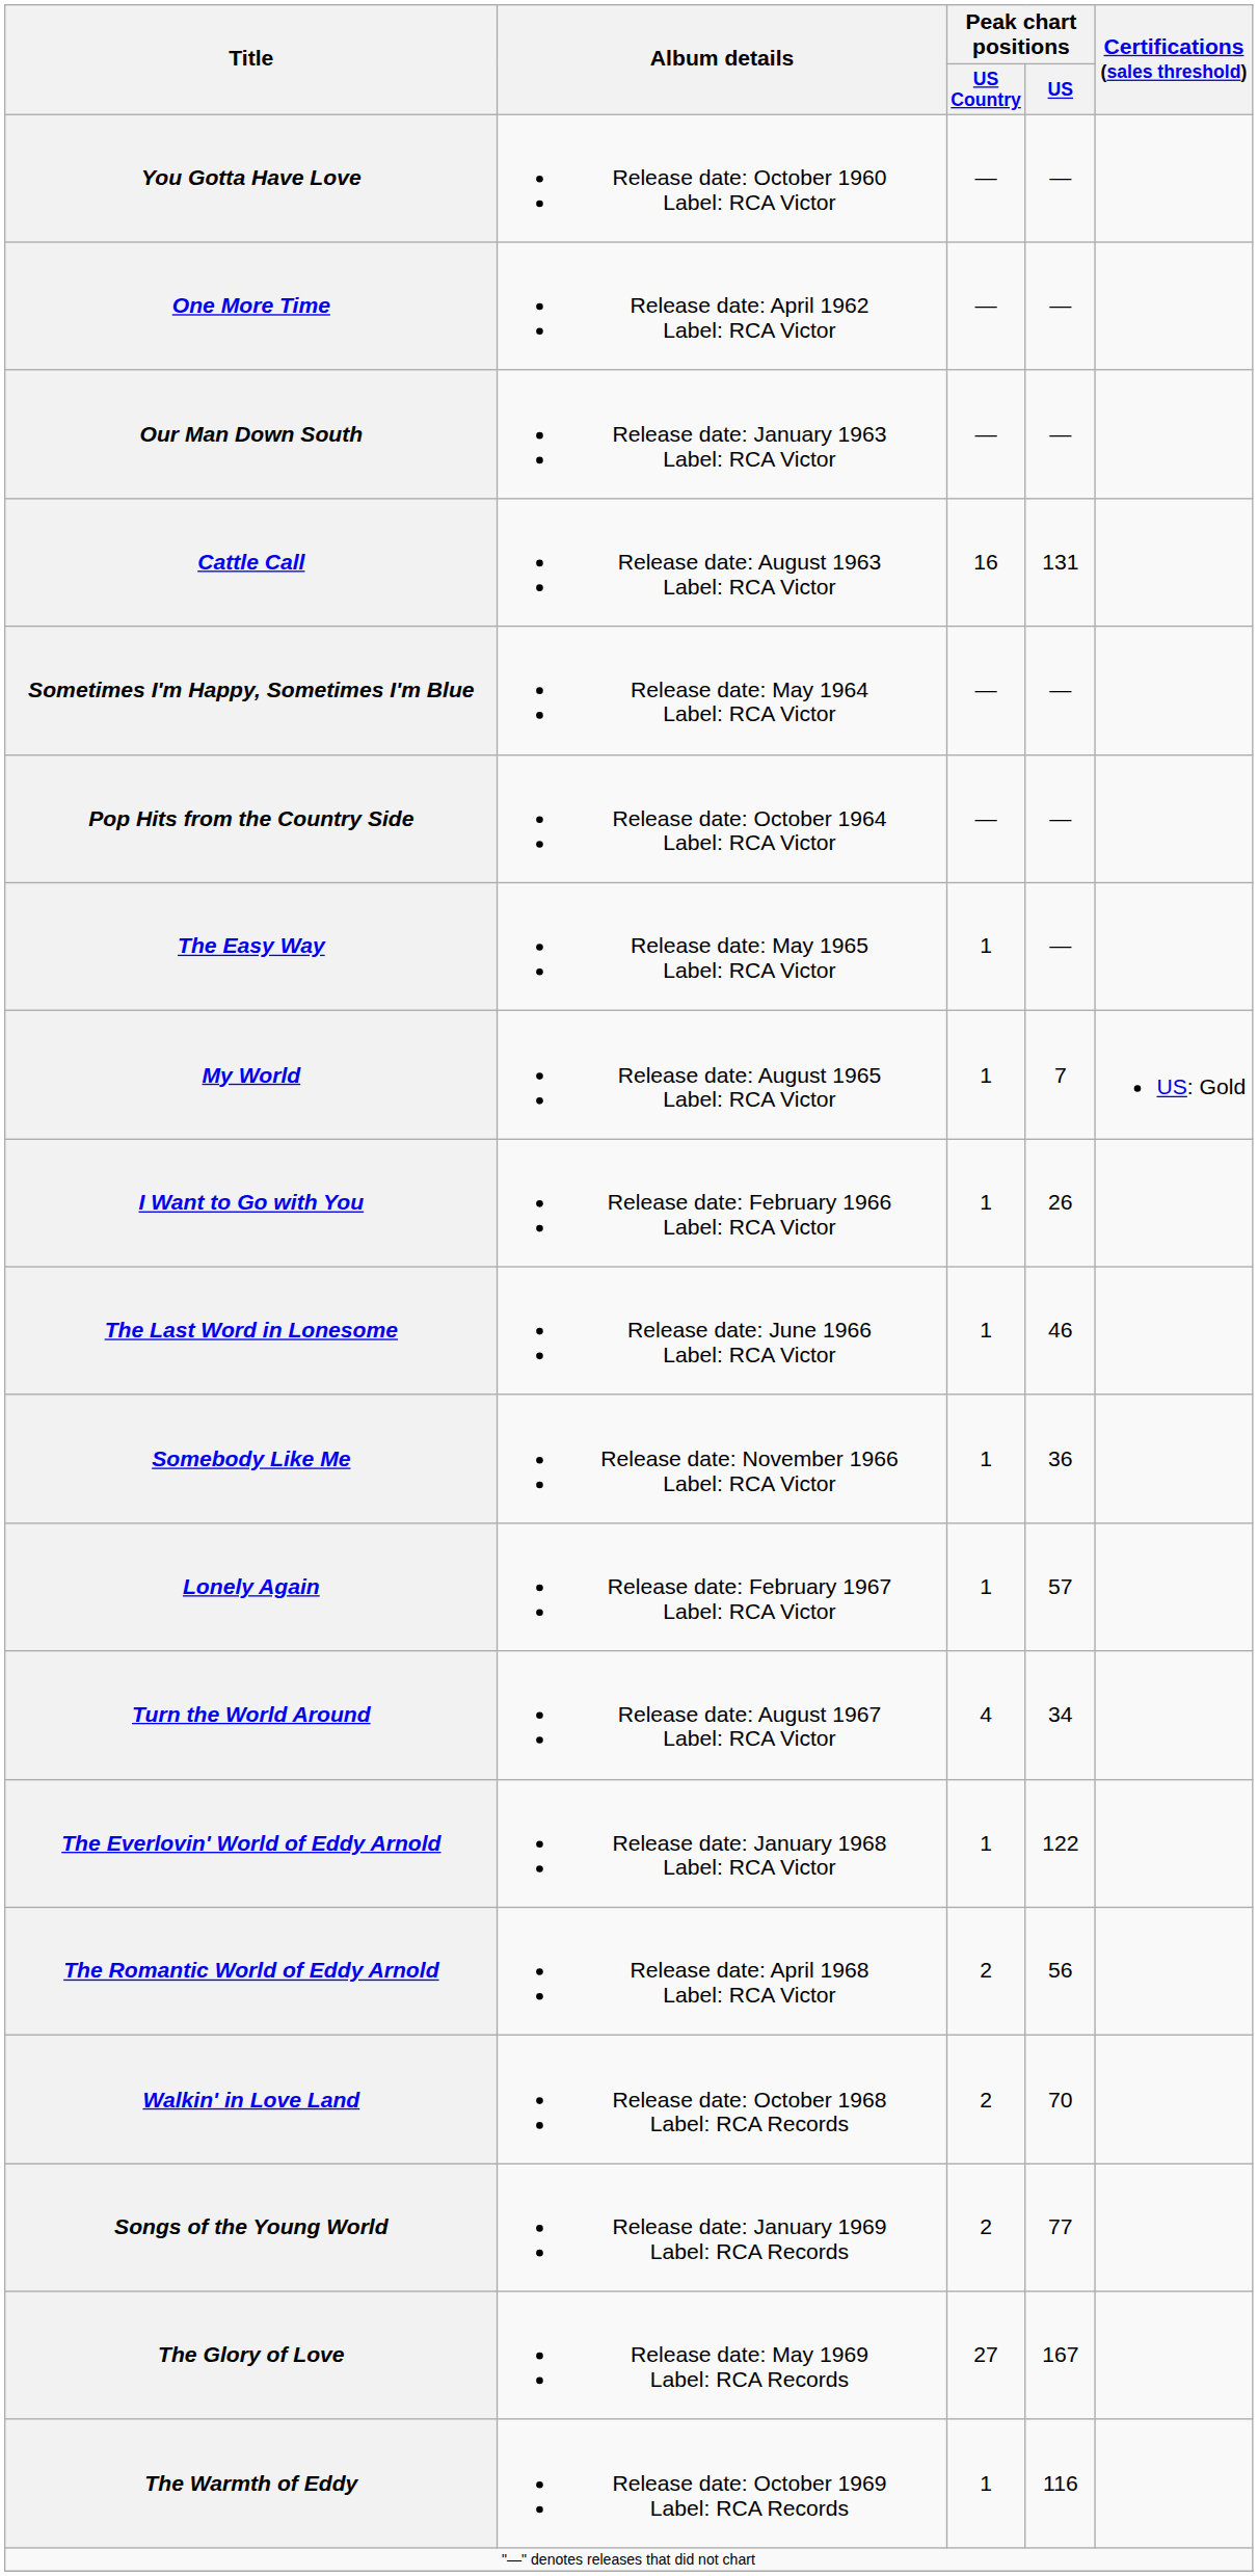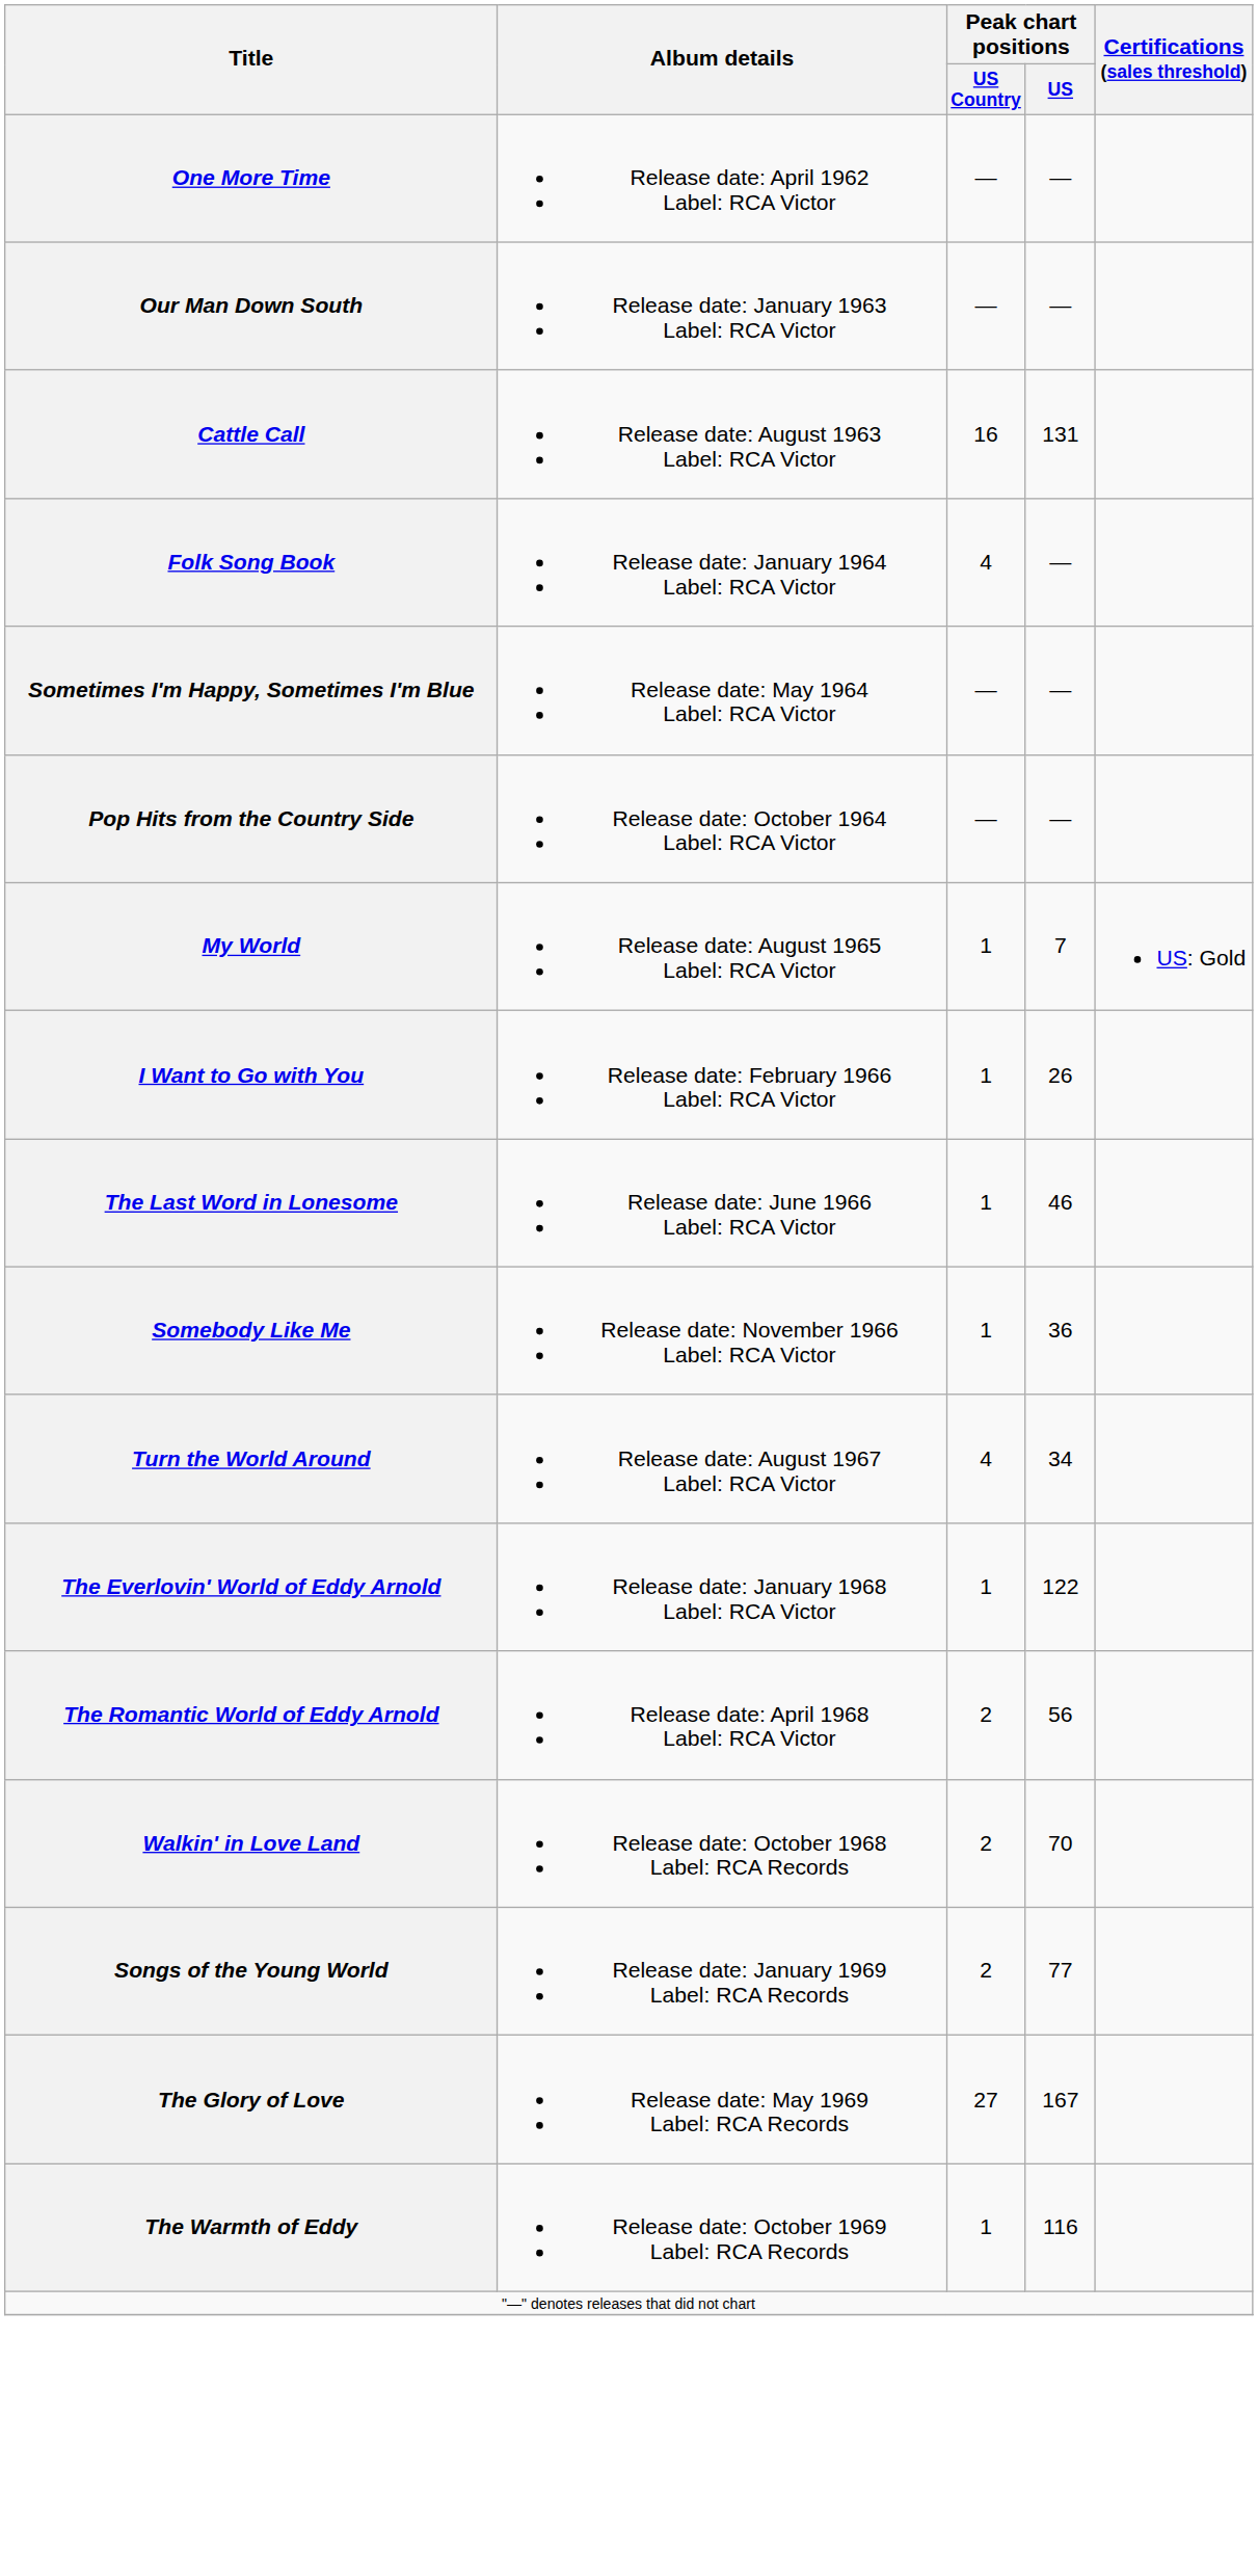 <table class="wikitable plainrowheaders" style="text-align:center;">
 <tr>
 <th rowspan="2" style="width:22em;">Title</th>
 <th rowspan="2" style="width:20em;">Album details</th>
 <th colspan="2">Peak chart<br>positions</th>
 <th rowspan="2"><a href='#'>Certifications</a><br><small>(<a href='#'>sales threshold</a>)</small></th>
 </tr>
 <tr style="font-size:smaller;">
 <th width="45"><a href='#'>US Country</a></th>
 <th width="45"><a href='#'>US</a></th>
-</tr>
-<tr>
-<th scope="row"><em>You Gotta Have Love </em></th>
-<td><br><ul><li>Release date: October 1960</li><li>Label: RCA Victor</li></ul></td>
-<td>—</td>
-<td>—</td>
-<td></td>
 </tr>
 <tr>
 <th scope="row"><em><a href='#'>One More Time</a></em></th>
 <td><br><ul><li>Release date: April 1962</li><li>Label: RCA Victor</li></ul></td>
 <td>—</td>
 <td>—</td>
 <td></td>
 </tr>
 <tr>
 <th scope="row"><em>Our Man Down South</em></th>
 <td><br><ul><li>Release date: January 1963</li><li>Label: RCA Victor</li></ul></td>
 <td>—</td>
 <td>—</td>
 <td></td>
 </tr>
 <tr>
 <th scope="row"><em><a href='#'>Cattle Call</a></em></th>
 <td><br><ul><li>Release date: August 1963</li><li>Label: RCA Victor</li></ul></td>
 <td>16</td>
 <td>131</td>
 <td></td>
 </tr>
 <tr>
+<th scope="row"><em><a href='#'>Folk Song Book</a></em></th>
+<td><br><ul><li>Release date: January 1964</li><li>Label: RCA Victor</li></ul></td>
+<td>4</td>
+<td>—</td>
+<td></td>
+</tr>
+<tr>
 <th scope="row"><em>Sometimes I'm Happy, Sometimes I'm Blue</em></th>
 <td><br><ul><li>Release date: May 1964</li><li>Label: RCA Victor</li></ul></td>
 <td>—</td>
 <td>—</td>
 <td></td>
 </tr>
 <tr>
 <th scope="row"><em>Pop Hits from the Country Side</em></th>
 <td><br><ul><li>Release date: October 1964</li><li>Label: RCA Victor</li></ul></td>
 <td>—</td>
-<td>—</td>
-<td></td>
-</tr>
-<tr>
-<th scope="row"><em><a href='#'>The Easy Way</a></em></th>
-<td><br><ul><li>Release date: May 1965</li><li>Label: RCA Victor</li></ul></td>
-<td>1</td>
 <td>—</td>
 <td></td>
 </tr>
 <tr>
 <th scope="row"><em><a href='#'>My World</a></em></th>
 <td><br><ul><li>Release date: August 1965</li><li>Label: RCA Victor</li></ul></td>
 <td>1</td>
 <td>7</td>
 <td><br><ul><li><a href='#'>US</a>: Gold</li></ul></td>
 </tr>
 <tr>
 <th scope="row"><em><a href='#'>I Want to Go with You</a></em></th>
 <td><br><ul><li>Release date: February 1966</li><li>Label: RCA Victor</li></ul></td>
 <td>1</td>
 <td>26</td>
 <td></td>
 </tr>
 <tr>
 <th scope="row"><em><a href='#'>The Last Word in Lonesome</a></em></th>
 <td><br><ul><li>Release date: June 1966</li><li>Label: RCA Victor</li></ul></td>
 <td>1</td>
 <td>46</td>
 <td></td>
 </tr>
 <tr>
 <th scope="row"><em><a href='#'>Somebody Like Me</a></em></th>
 <td><br><ul><li>Release date: November 1966</li><li>Label: RCA Victor</li></ul></td>
 <td>1</td>
 <td>36</td>
-<td></td>
-</tr>
-<tr>
-<th scope="row"><em><a href='#'>Lonely Again</a></em></th>
-<td><br><ul><li>Release date: February 1967</li><li>Label: RCA Victor</li></ul></td>
-<td>1</td>
-<td>57</td>
 <td></td>
 </tr>
 <tr>
 <th scope="row"><em><a href='#'>Turn the World Around</a></em></th>
 <td><br><ul><li>Release date: August 1967</li><li>Label: RCA Victor</li></ul></td>
 <td>4</td>
 <td>34</td>
 <td></td>
 </tr>
 <tr>
 <th scope="row"><em><a href='#'>The Everlovin' World of Eddy Arnold</a></em></th>
 <td><br><ul><li>Release date: January 1968</li><li>Label: RCA Victor</li></ul></td>
 <td>1</td>
 <td>122</td>
 <td></td>
 </tr>
 <tr>
 <th scope="row"><em><a href='#'>The Romantic World of Eddy Arnold</a></em></th>
 <td><br><ul><li>Release date: April 1968</li><li>Label: RCA Victor</li></ul></td>
 <td>2</td>
 <td>56</td>
 <td></td>
 </tr>
 <tr>
 <th scope="row"><em><a href='#'>Walkin' in Love Land</a></em></th>
 <td><br><ul><li>Release date: October 1968</li><li>Label: RCA Records</li></ul></td>
 <td>2</td>
 <td>70</td>
 <td></td>
 </tr>
 <tr>
 <th scope="row"><em>Songs of the Young World</em></th>
 <td><br><ul><li>Release date: January 1969</li><li>Label: RCA Records</li></ul></td>
 <td>2</td>
 <td>77</td>
 <td></td>
 </tr>
 <tr>
 <th scope="row"><em>The Glory of Love</em></th>
 <td><br><ul><li>Release date: May 1969</li><li>Label: RCA Records</li></ul></td>
 <td>27</td>
 <td>167</td>
 <td></td>
 </tr>
 <tr>
 <th scope="row"><em>The Warmth of Eddy</em></th>
 <td><br><ul><li>Release date: October 1969</li><li>Label: RCA Records</li></ul></td>
 <td>1</td>
 <td>116</td>
 <td></td>
 </tr>
 <tr>
 <td colspan="5" style="font-size: 8pt">"—" denotes releases that did not chart</td>
 </tr>
 <tr>
 </tr>
 </table>
